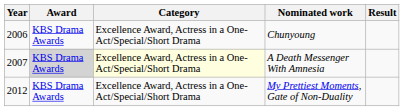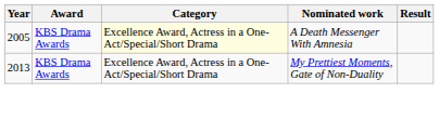 <table class="wikitable">
 <tr>
 <th width=10>Year</th>
 <th>Award</th>
 <th>Category</th>
 <th>Nominated work</th>
 <th>Result</th>
 </tr>
 <tr>
-<td>2006</td>
+<td>2005</td>
 <td><a href='#'>KBS Drama Awards</a></td>
-<td>Excellence Award, Actress in a One-Act/Special/Short Drama</td>
-<td><em>Chunyoung</em></td>
-<td></td>
-</tr>
-<tr>
-<td>2007</td>
-<td style="background: lightgrey;"><a href='#'>KBS Drama Awards</a></td>
 <td style="background: lightyellow;">Excellence Award, Actress in a One-Act/Special/Short Drama</td>
 <td><em>A Death Messenger With Amnesia</em></td>
 <td></td>
 </tr>
 <tr>
-<td>2012</td>
+<td>2013</td>
 <td><a href='#'>KBS Drama Awards</a></td>
 <td>Excellence Award, Actress in a One-Act/Special/Short Drama</td>
 <td><em><a href='#'>My Prettiest Moments</a></em>, <br> <em>Gate of Non-Duality</em></td>
 <td></td>
 </tr>
 </table>
